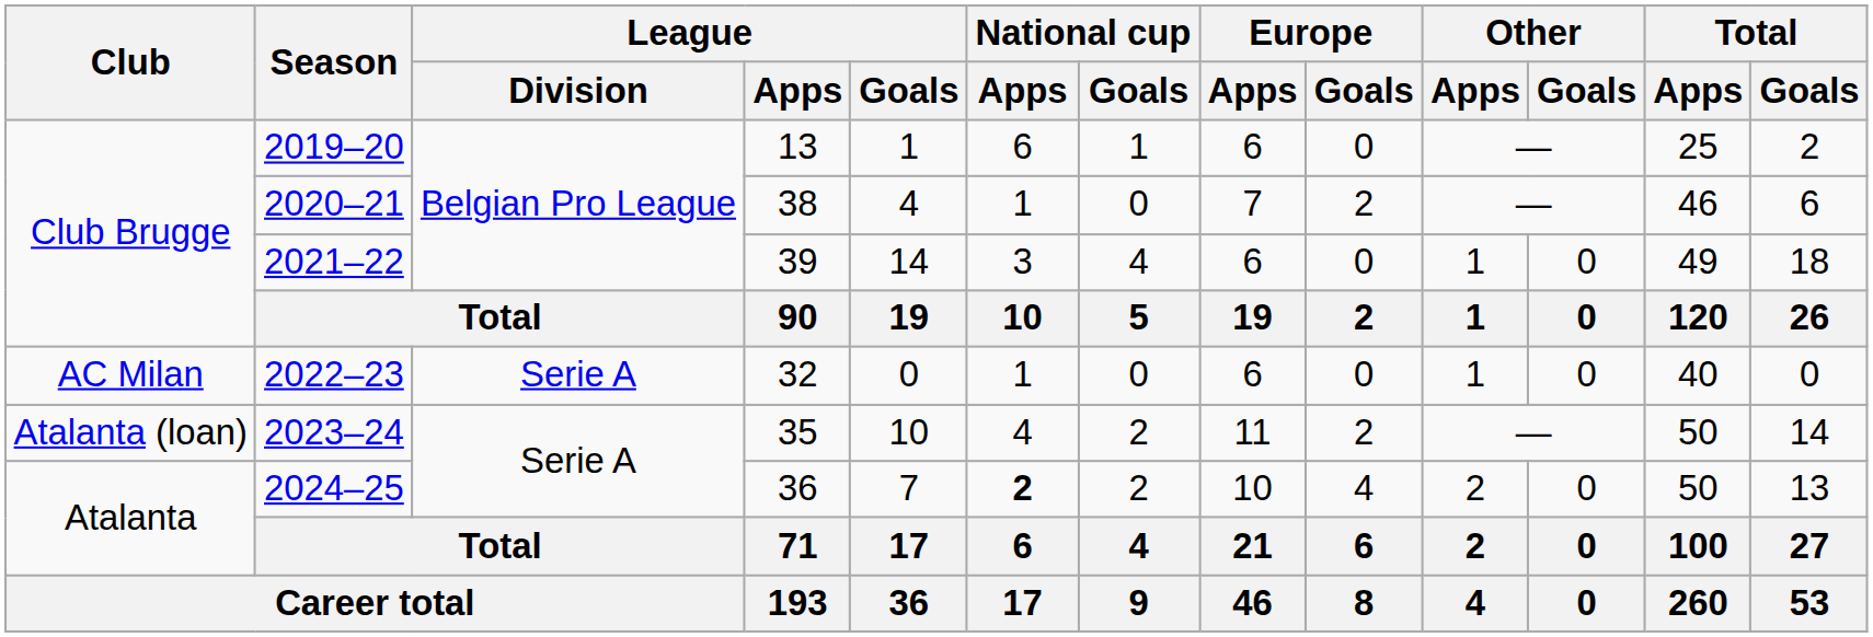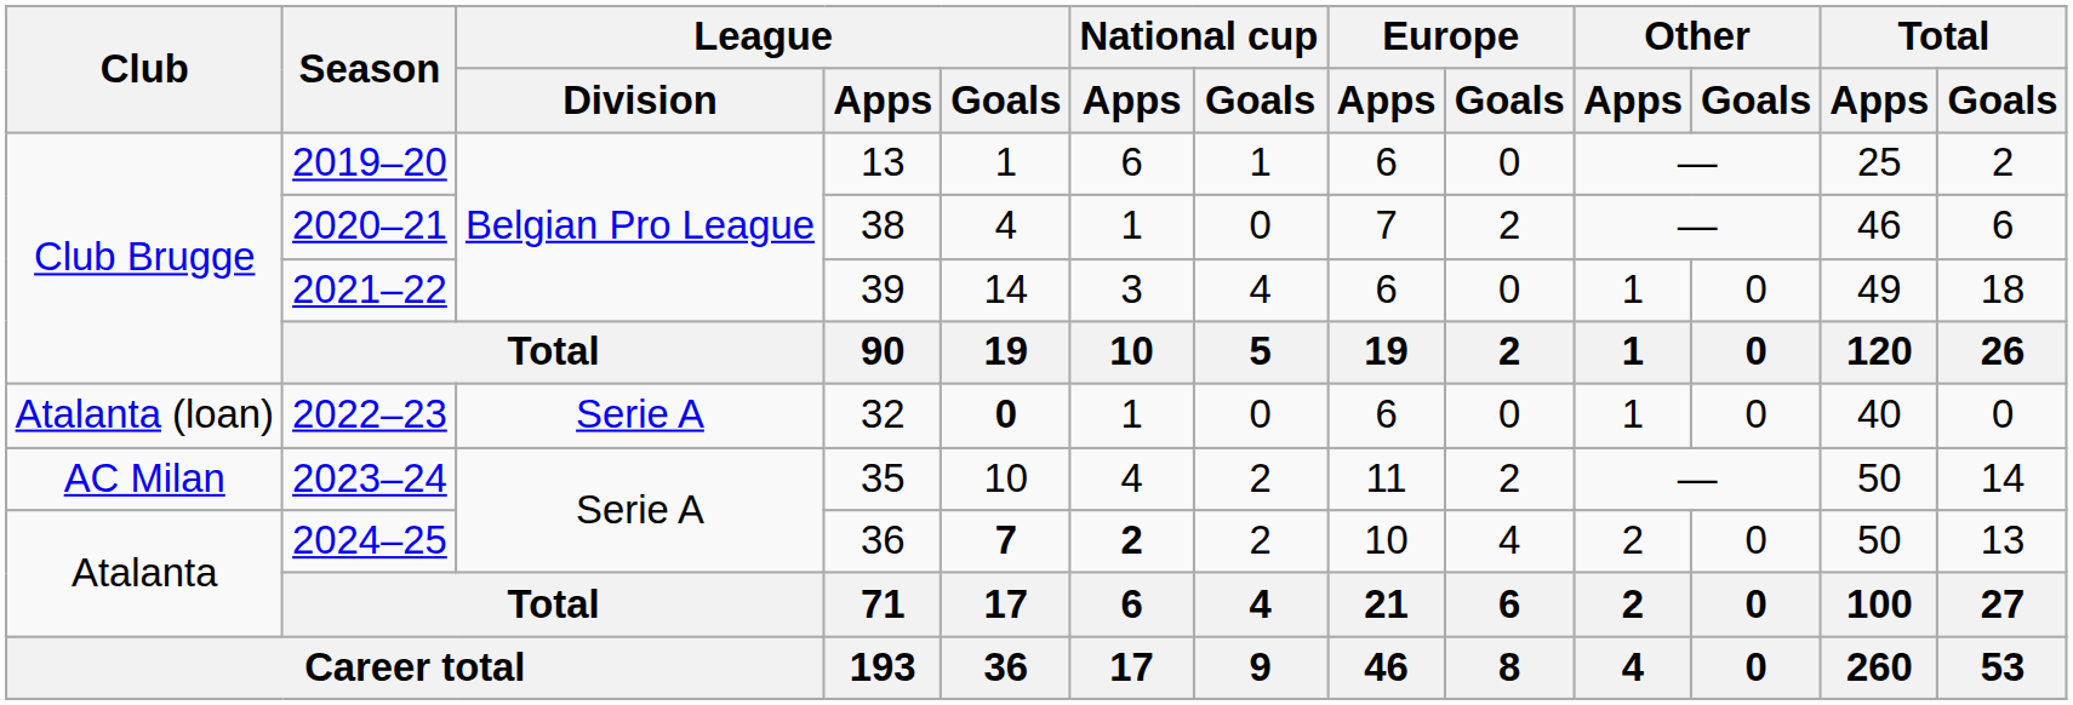 <table class="wikitable" style="text-align: center;">
 <tr>
 <th rowspan="2">Club</th>
 <th rowspan="2">Season</th>
 <th colspan="3">League</th>
 <th colspan="2">National cup</th>
 <th colspan="2">Europe</th>
 <th colspan="2">Other</th>
 <th colspan="2">Total</th>
 </tr>
 <tr>
 <th>Division</th>
 <th>Apps</th>
 <th>Goals</th>
 <th>Apps</th>
 <th>Goals</th>
 <th>Apps</th>
 <th>Goals</th>
 <th>Apps</th>
 <th>Goals</th>
 <th>Apps</th>
 <th>Goals</th>
 </tr>
 <tr>
 <td rowspan="4"><a href='#'>Club Brugge</a></td>
 <td><a href='#'>2019–20</a></td>
 <td rowspan="3"><a href='#'>Belgian Pro League</a></td>
 <td>13</td>
 <td>1</td>
 <td>6</td>
 <td>1</td>
 <td>6</td>
 <td>0</td>
 <td colspan="2">—</td>
 <td>25</td>
 <td>2</td>
 </tr>
 <tr>
 <td><a href='#'>2020–21</a></td>
 <td>38</td>
 <td>4</td>
 <td>1</td>
 <td>0</td>
 <td>7</td>
 <td>2</td>
 <td colspan="2">—</td>
 <td>46</td>
 <td>6</td>
 </tr>
 <tr>
 <td><a href='#'>2021–22</a></td>
 <td>39</td>
 <td>14</td>
 <td>3</td>
 <td>4</td>
 <td>6</td>
 <td>0</td>
 <td>1</td>
 <td>0</td>
 <td>49</td>
 <td>18</td>
 </tr>
 <tr>
 <th colspan="2">Total</th>
 <th>90</th>
 <th>19</th>
 <th>10</th>
 <th>5</th>
 <th>19</th>
 <th>2</th>
 <th>1</th>
 <th>0</th>
 <th>120</th>
 <th>26</th>
 </tr>
 <tr>
-<td><a href='#'>AC Milan</a></td>
+<td><a href='#'>Atalanta</a> (loan)</td>
 <td><a href='#'>2022–23</a></td>
 <td><a href='#'>Serie A</a></td>
 <td>32</td>
-<td>0</td>
+<td><strong>0</strong></td>
 <td>1</td>
 <td>0</td>
 <td>6</td>
 <td>0</td>
 <td>1</td>
 <td>0</td>
 <td>40</td>
 <td>0</td>
 </tr>
 <tr>
-<td><a href='#'>Atalanta</a> (loan)</td>
+<td><a href='#'>AC Milan</a></td>
 <td><a href='#'>2023–24</a></td>
 <td rowspan="2">Serie A</td>
 <td>35</td>
 <td>10</td>
 <td>4</td>
 <td>2</td>
 <td>11</td>
 <td>2</td>
 <td colspan="2">—</td>
 <td>50</td>
 <td>14</td>
 </tr>
 <tr>
 <td rowspan="2">Atalanta</td>
 <td><a href='#'>2024–25</a></td>
 <td>36</td>
-<td>7</td>
+<td><strong>7</strong></td>
 <td><strong>2</strong></td>
 <td>2</td>
 <td>10</td>
 <td>4</td>
 <td>2</td>
 <td>0</td>
 <td>50</td>
 <td>13</td>
 </tr>
 <tr>
 <th colspan="2">Total</th>
 <th>71</th>
 <th>17</th>
 <th>6</th>
 <th>4</th>
 <th>21</th>
 <th>6</th>
 <th>2</th>
 <th>0</th>
 <th>100</th>
 <th>27</th>
 </tr>
 <tr>
 <th colspan="3">Career total</th>
 <th>193</th>
 <th>36</th>
 <th>17</th>
 <th>9</th>
 <th>46</th>
 <th>8</th>
 <th>4</th>
 <th>0</th>
 <th>260</th>
 <th>53</th>
 </tr>
 </table>
